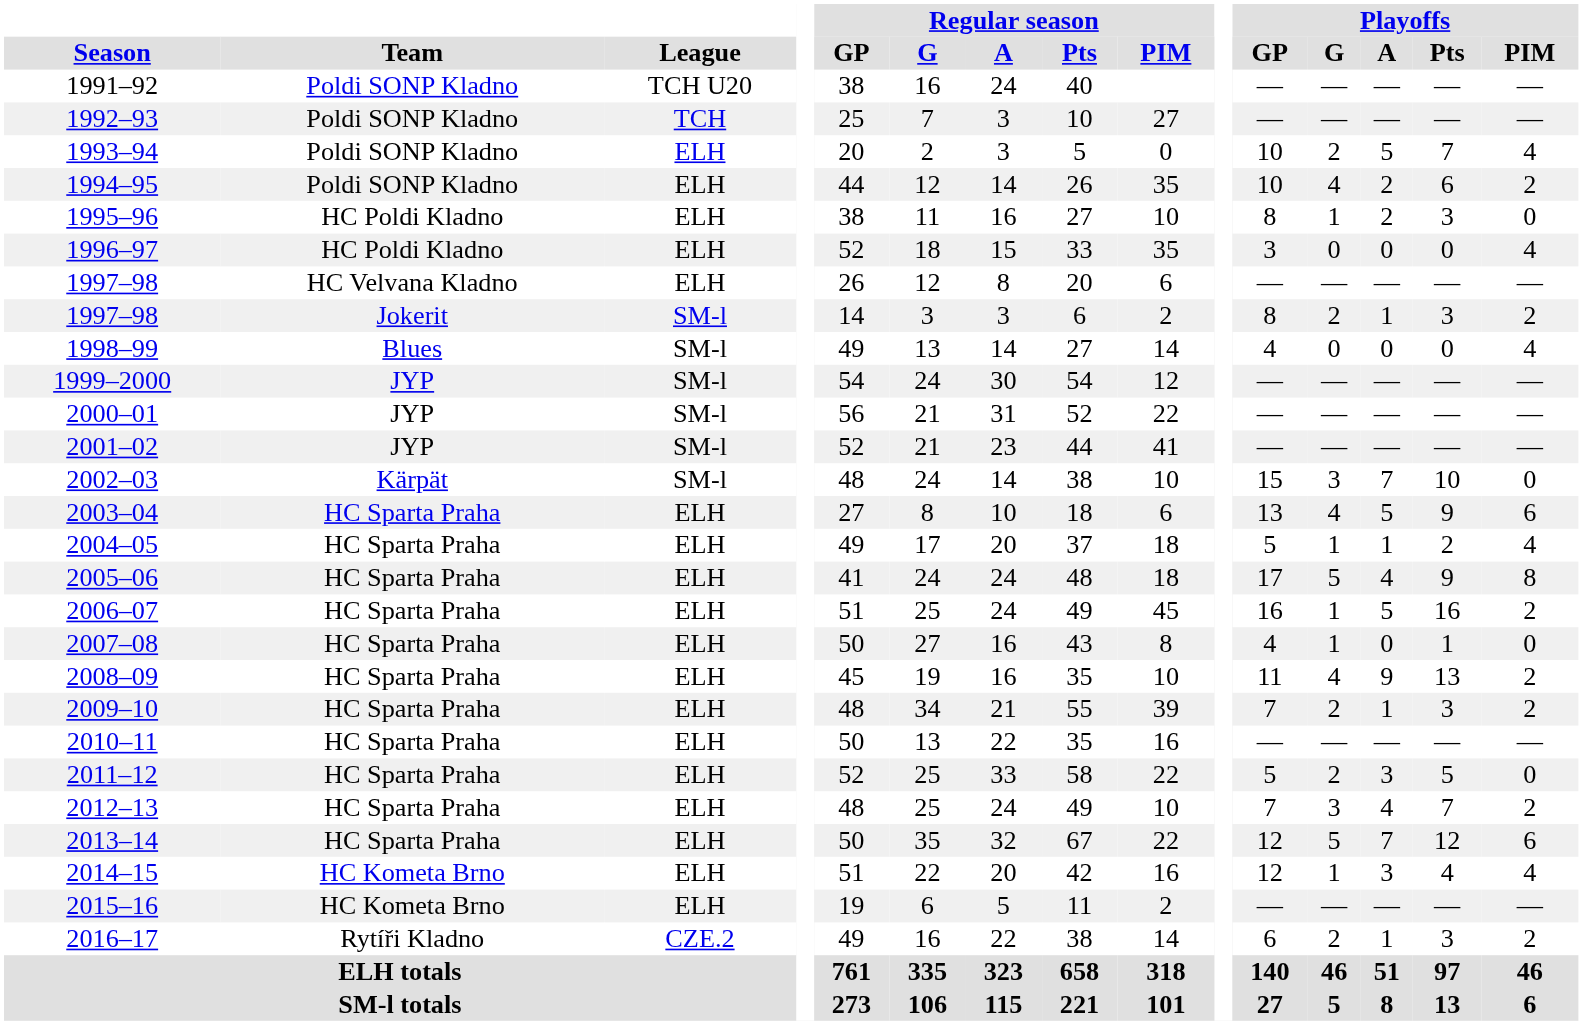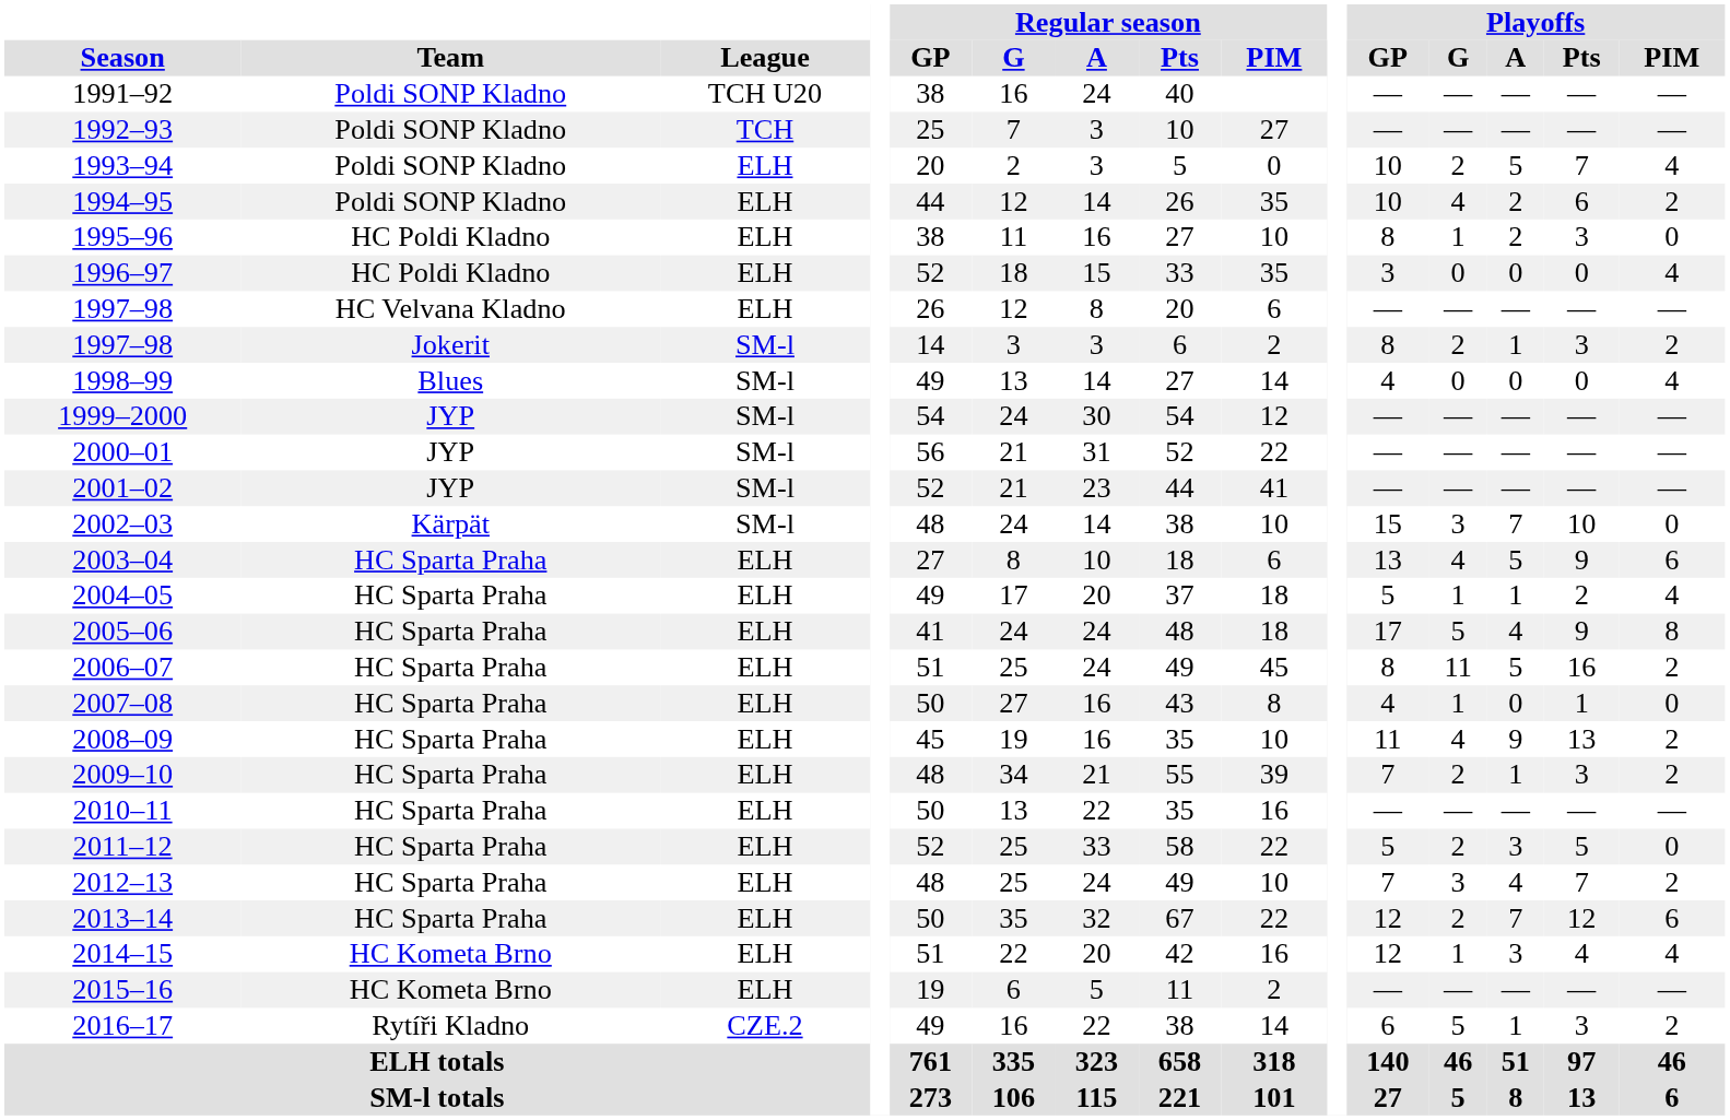 <table border="0" cellpadding="1" cellspacing="0" style="text-align:center; width:60em">
 <tr bgcolor="#e0e0e0">
 <th colspan="3" bgcolor="#ffffff"> </th>
 <th rowspan="99" bgcolor="#ffffff"> </th>
 <th colspan="5"><a href='#'>Regular season</a></th>
 <th rowspan="99" bgcolor="#ffffff"> </th>
 <th colspan="5"><a href='#'>Playoffs</a></th>
 </tr>
 <tr bgcolor="#e0e0e0">
 <th><a href='#'>Season</a></th>
 <th>Team</th>
 <th>League</th>
 <th>GP</th>
 <th><a href='#'>G</a></th>
 <th><a href='#'>A</a></th>
 <th><a href='#'>Pts</a></th>
 <th><a href='#'>PIM</a></th>
 <th>GP</th>
 <th>G</th>
 <th>A</th>
 <th>Pts</th>
 <th>PIM</th>
 </tr>
 <tr>
 <td>1991–92</td>
 <td><a href='#'>Poldi SONP Kladno</a></td>
 <td>TCH U20</td>
 <td>38</td>
 <td>16</td>
 <td>24</td>
 <td>40</td>
 <td></td>
 <td>—</td>
 <td>—</td>
 <td>—</td>
 <td>—</td>
 <td>—</td>
 </tr>
 <tr bgcolor="#f0f0f0">
 <td><a href='#'>1992–93</a></td>
 <td>Poldi SONP Kladno</td>
 <td><a href='#'>TCH</a></td>
 <td>25</td>
 <td>7</td>
 <td>3</td>
 <td>10</td>
 <td>27</td>
 <td>—</td>
 <td>—</td>
 <td>—</td>
 <td>—</td>
 <td>—</td>
 </tr>
 <tr>
 <td><a href='#'>1993–94</a></td>
 <td>Poldi SONP Kladno</td>
 <td><a href='#'>ELH</a></td>
 <td>20</td>
 <td>2</td>
 <td>3</td>
 <td>5</td>
 <td>0</td>
 <td>10</td>
 <td>2</td>
 <td>5</td>
 <td>7</td>
 <td>4</td>
 </tr>
 <tr bgcolor="#f0f0f0">
 <td><a href='#'>1994–95</a></td>
 <td>Poldi SONP Kladno</td>
 <td>ELH</td>
 <td>44</td>
 <td>12</td>
 <td>14</td>
 <td>26</td>
 <td>35</td>
 <td>10</td>
 <td>4</td>
 <td>2</td>
 <td>6</td>
 <td>2</td>
 </tr>
 <tr>
 <td><a href='#'>1995–96</a></td>
 <td>HC Poldi Kladno</td>
 <td>ELH</td>
 <td>38</td>
 <td>11</td>
 <td>16</td>
 <td>27</td>
 <td>10</td>
 <td>8</td>
 <td>1</td>
 <td>2</td>
 <td>3</td>
 <td>0</td>
 </tr>
 <tr bgcolor="#f0f0f0">
 <td><a href='#'>1996–97</a></td>
 <td>HC Poldi Kladno</td>
 <td>ELH</td>
 <td>52</td>
 <td>18</td>
 <td>15</td>
 <td>33</td>
 <td>35</td>
 <td>3</td>
 <td>0</td>
 <td>0</td>
 <td>0</td>
 <td>4</td>
 </tr>
 <tr>
 <td><a href='#'>1997–98</a></td>
 <td>HC Velvana Kladno</td>
 <td>ELH</td>
 <td>26</td>
 <td>12</td>
 <td>8</td>
 <td>20</td>
 <td>6</td>
 <td>—</td>
 <td>—</td>
 <td>—</td>
 <td>—</td>
 <td>—</td>
 </tr>
 <tr bgcolor="#f0f0f0">
 <td><a href='#'>1997–98</a></td>
 <td><a href='#'>Jokerit</a></td>
 <td><a href='#'>SM-l</a></td>
 <td>14</td>
 <td>3</td>
 <td>3</td>
 <td>6</td>
 <td>2</td>
 <td>8</td>
 <td>2</td>
 <td>1</td>
 <td>3</td>
 <td>2</td>
 </tr>
 <tr>
 <td><a href='#'>1998–99</a></td>
 <td><a href='#'>Blues</a></td>
 <td>SM-l</td>
 <td>49</td>
 <td>13</td>
 <td>14</td>
 <td>27</td>
 <td>14</td>
 <td>4</td>
 <td>0</td>
 <td>0</td>
 <td>0</td>
 <td>4</td>
 </tr>
 <tr bgcolor="#f0f0f0">
 <td><a href='#'>1999–2000</a></td>
 <td><a href='#'>JYP</a></td>
 <td>SM-l</td>
 <td>54</td>
 <td>24</td>
 <td>30</td>
 <td>54</td>
 <td>12</td>
 <td>—</td>
 <td>—</td>
 <td>—</td>
 <td>—</td>
 <td>—</td>
 </tr>
 <tr>
 <td><a href='#'>2000–01</a></td>
 <td>JYP</td>
 <td>SM-l</td>
 <td>56</td>
 <td>21</td>
 <td>31</td>
 <td>52</td>
 <td>22</td>
 <td>—</td>
 <td>—</td>
 <td>—</td>
 <td>—</td>
 <td>—</td>
 </tr>
 <tr bgcolor="#f0f0f0">
 <td><a href='#'>2001–02</a></td>
 <td>JYP</td>
 <td>SM-l</td>
 <td>52</td>
 <td>21</td>
 <td>23</td>
 <td>44</td>
 <td>41</td>
 <td>—</td>
 <td>—</td>
 <td>—</td>
 <td>—</td>
 <td>—</td>
 </tr>
 <tr>
 <td><a href='#'>2002–03</a></td>
 <td><a href='#'>Kärpät</a></td>
 <td>SM-l</td>
 <td>48</td>
 <td>24</td>
 <td>14</td>
 <td>38</td>
 <td>10</td>
 <td>15</td>
 <td>3</td>
 <td>7</td>
 <td>10</td>
 <td>0</td>
 </tr>
 <tr bgcolor="#f0f0f0">
 <td><a href='#'>2003–04</a></td>
 <td><a href='#'>HC Sparta Praha</a></td>
 <td>ELH</td>
 <td>27</td>
 <td>8</td>
 <td>10</td>
 <td>18</td>
 <td>6</td>
 <td>13</td>
 <td>4</td>
 <td>5</td>
 <td>9</td>
 <td>6</td>
 </tr>
 <tr>
 <td><a href='#'>2004–05</a></td>
 <td>HC Sparta Praha</td>
 <td>ELH</td>
 <td>49</td>
 <td>17</td>
 <td>20</td>
 <td>37</td>
 <td>18</td>
 <td>5</td>
 <td>1</td>
 <td>1</td>
 <td>2</td>
 <td>4</td>
 </tr>
 <tr bgcolor="#f0f0f0">
 <td><a href='#'>2005–06</a></td>
 <td>HC Sparta Praha</td>
 <td>ELH</td>
 <td>41</td>
 <td>24</td>
 <td>24</td>
 <td>48</td>
 <td>18</td>
 <td>17</td>
 <td>5</td>
 <td>4</td>
 <td>9</td>
 <td>8</td>
 </tr>
 <tr>
 <td><a href='#'>2006–07</a></td>
 <td>HC Sparta Praha</td>
 <td>ELH</td>
 <td>51</td>
 <td>25</td>
 <td>24</td>
 <td>49</td>
 <td>45</td>
-<td>16</td>
-<td>1</td>
+<td>8</td>
+<td>11</td>
 <td>5</td>
 <td>16</td>
 <td>2</td>
 </tr>
 <tr bgcolor="#f0f0f0">
 <td><a href='#'>2007–08</a></td>
 <td>HC Sparta Praha</td>
 <td>ELH</td>
 <td>50</td>
 <td>27</td>
 <td>16</td>
 <td>43</td>
 <td>8</td>
 <td>4</td>
 <td>1</td>
 <td>0</td>
 <td>1</td>
 <td>0</td>
 </tr>
 <tr>
 <td><a href='#'>2008–09</a></td>
 <td>HC Sparta Praha</td>
 <td>ELH</td>
 <td>45</td>
 <td>19</td>
 <td>16</td>
 <td>35</td>
 <td>10</td>
 <td>11</td>
 <td>4</td>
 <td>9</td>
 <td>13</td>
 <td>2</td>
 </tr>
 <tr bgcolor="#f0f0f0">
 <td><a href='#'>2009–10</a></td>
 <td>HC Sparta Praha</td>
 <td>ELH</td>
 <td>48</td>
 <td>34</td>
 <td>21</td>
 <td>55</td>
 <td>39</td>
 <td>7</td>
 <td>2</td>
 <td>1</td>
 <td>3</td>
 <td>2</td>
 </tr>
 <tr>
 <td><a href='#'>2010–11</a></td>
 <td>HC Sparta Praha</td>
 <td>ELH</td>
 <td>50</td>
 <td>13</td>
 <td>22</td>
 <td>35</td>
 <td>16</td>
 <td>—</td>
 <td>—</td>
 <td>—</td>
 <td>—</td>
 <td>—</td>
 </tr>
 <tr bgcolor="#f0f0f0">
 <td><a href='#'>2011–12</a></td>
 <td>HC Sparta Praha</td>
 <td>ELH</td>
 <td>52</td>
 <td>25</td>
 <td>33</td>
 <td>58</td>
 <td>22</td>
 <td>5</td>
 <td>2</td>
 <td>3</td>
 <td>5</td>
 <td>0</td>
 </tr>
 <tr>
 <td><a href='#'>2012–13</a></td>
 <td>HC Sparta Praha</td>
 <td>ELH</td>
 <td>48</td>
 <td>25</td>
 <td>24</td>
 <td>49</td>
 <td>10</td>
 <td>7</td>
 <td>3</td>
 <td>4</td>
 <td>7</td>
 <td>2</td>
 </tr>
 <tr bgcolor="#f0f0f0">
 <td><a href='#'>2013–14</a></td>
 <td>HC Sparta Praha</td>
 <td>ELH</td>
 <td>50</td>
 <td>35</td>
 <td>32</td>
 <td>67</td>
 <td>22</td>
 <td>12</td>
-<td>5</td>
+<td>2</td>
 <td>7</td>
 <td>12</td>
 <td>6</td>
 </tr>
 <tr>
 <td><a href='#'>2014–15</a></td>
 <td><a href='#'>HC Kometa Brno</a></td>
 <td>ELH</td>
 <td>51</td>
 <td>22</td>
 <td>20</td>
 <td>42</td>
 <td>16</td>
 <td>12</td>
 <td>1</td>
 <td>3</td>
 <td>4</td>
 <td>4</td>
 </tr>
 <tr bgcolor="#f0f0f0">
 <td><a href='#'>2015–16</a></td>
 <td>HC Kometa Brno</td>
 <td>ELH</td>
 <td>19</td>
 <td>6</td>
 <td>5</td>
 <td>11</td>
 <td>2</td>
 <td>—</td>
 <td>—</td>
 <td>—</td>
 <td>—</td>
 <td>—</td>
 </tr>
 <tr>
 <td><a href='#'>2016–17</a></td>
 <td>Rytíři Kladno</td>
 <td><a href='#'>CZE.2</a></td>
 <td>49</td>
 <td>16</td>
 <td>22</td>
 <td>38</td>
 <td>14</td>
 <td>6</td>
-<td>2</td>
+<td>5</td>
 <td>1</td>
 <td>3</td>
 <td>2</td>
 </tr>
 <tr bgcolor="#e0e0e0">
 <th colspan="3">ELH totals</th>
 <th>761</th>
 <th>335</th>
 <th>323</th>
 <th>658</th>
 <th>318</th>
 <th>140</th>
 <th>46</th>
 <th>51</th>
 <th>97</th>
 <th>46</th>
 </tr>
 <tr bgcolor="#e0e0e0">
 <th colspan="3">SM-l totals</th>
 <th>273</th>
 <th>106</th>
 <th>115</th>
 <th>221</th>
 <th>101</th>
 <th>27</th>
 <th>5</th>
 <th>8</th>
 <th>13</th>
 <th>6</th>
 </tr>
 </table>
